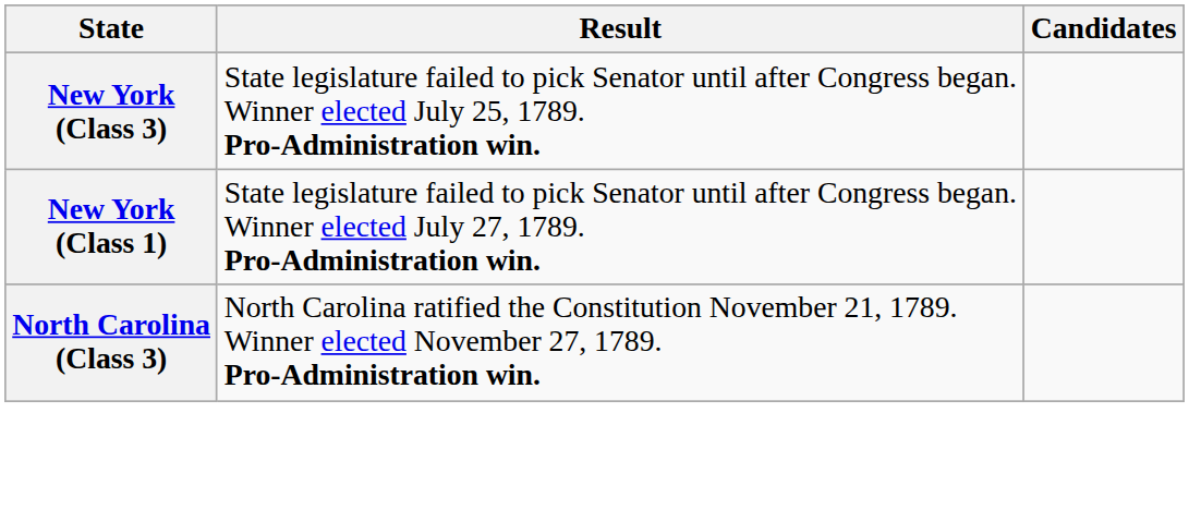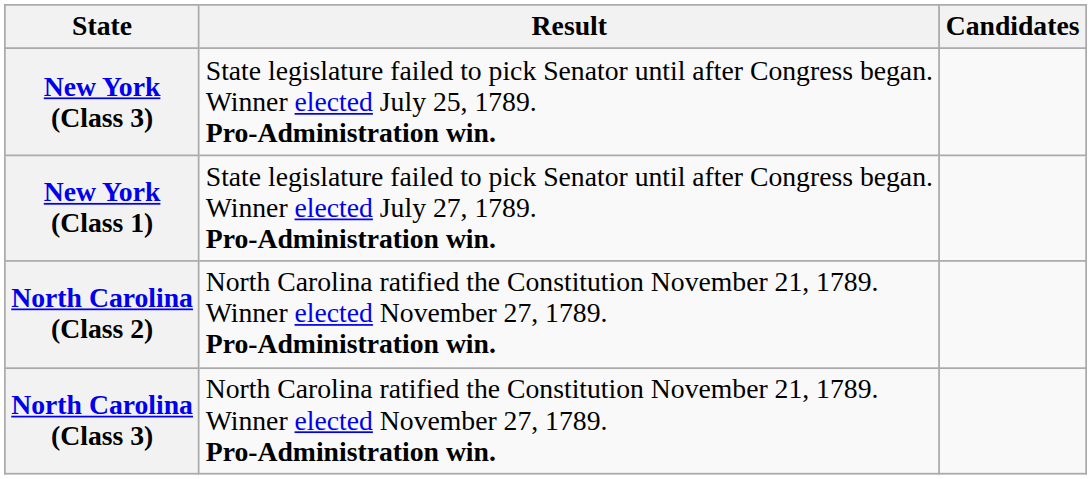 <table class=wikitable>
 <tr>
 <th>State</th>
 <th>Result</th>
 <th>Candidates</th>
 </tr>
 <tr>
 <th><a href='#'>New York</a><br>(Class 3)</th>
 <td>State legislature failed to pick Senator until after Congress began.<br>Winner <a href='#'>elected</a> July 25, 1789.<br><strong>Pro-Administration win.</strong></td>
 <td></td>
 </tr>
 <tr>
 <th><a href='#'>New York</a><br>(Class 1)</th>
 <td>State legislature failed to pick Senator until after Congress began.<br>Winner <a href='#'>elected</a> July 27, 1789.<br><strong>Pro-Administration win.</strong></td>
 <td></td>
 </tr>
 <tr>
+<th><a href='#'>North Carolina</a><br>(Class 2)</th>
+<td>North Carolina ratified the Constitution November 21, 1789.<br>Winner <a href='#'>elected</a> November 27, 1789.<br><strong>Pro-Administration win.</strong></td>
+<td></td>
+</tr>
+<tr>
 <th><a href='#'>North Carolina</a><br>(Class 3)</th>
 <td>North Carolina ratified the Constitution November 21, 1789.<br>Winner <a href='#'>elected</a> November 27, 1789.<br><strong>Pro-Administration win.</strong></td>
 <td></td>
 </tr>
 </table>
